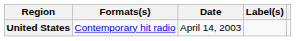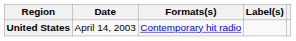 <table class="wikitable plainrowheaders" style="text-align:left">
 <tr>
 <th scope="col">Region</th>
+<th scope="col">Date</th>
 <th scope="col">Formats(s)</th>
-<th scope="col">Date</th>
 <th scope="col">Label(s)</th>
 <th scope="col"></th>
 </tr>
 <tr>
 <th scope="row">United States</th>
+<td>April 14, 2003</td>
 <td><a href='#'>Contemporary hit radio</a></td>
-<td>April 14, 2003</td>
 <td></td>
 <td align="center"></td>
 </tr>
 </table>
